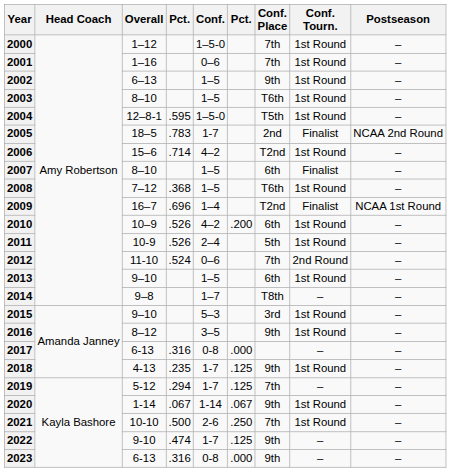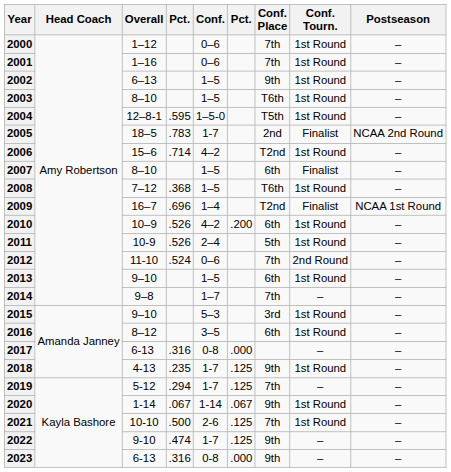 <table class="wikitable sortable mw-collapsible mw-collapsed" style="text-align: center;">
 <tr>
 <th>Year</th>
 <th>Head Coach</th>
 <th>Overall</th>
 <th>Pct.</th>
 <th>Conf.</th>
 <th>Pct.</th>
 <th>Conf. <br> Place</th>
 <th>Conf. <br> Tourn.</th>
 <th>Postseason</th>
 </tr>
 <tr>
 <th>2000</th>
 <td rowspan="15">Amy Robertson</td>
 <td>1–12</td>
 <td></td>
-<td>1–5-0</td>
+<td>0–6</td>
 <td></td>
 <td>7th</td>
 <td>1st Round</td>
 <td>–</td>
 </tr>
 <tr>
 <th>2001</th>
 <td>1–16</td>
 <td></td>
 <td>0–6</td>
 <td></td>
 <td>7th</td>
 <td>1st Round</td>
 <td>–</td>
 </tr>
 <tr>
 <th>2002</th>
 <td>6–13</td>
 <td></td>
 <td>1–5</td>
 <td></td>
 <td>9th</td>
 <td>1st Round</td>
 <td>–</td>
 </tr>
 <tr>
 <th>2003</th>
 <td>8–10</td>
 <td></td>
 <td>1–5</td>
 <td></td>
 <td>T6th</td>
 <td>1st Round</td>
 <td>–</td>
 </tr>
 <tr>
 <th>2004</th>
 <td>12–8-1</td>
 <td>.595</td>
 <td>1–5-0</td>
 <td></td>
 <td>T5th</td>
 <td>1st Round</td>
 <td>–</td>
 </tr>
 <tr>
 <th>2005</th>
 <td>18–5</td>
 <td>.783</td>
 <td>1-7</td>
 <td></td>
 <td>2nd</td>
 <td>Finalist</td>
 <td>NCAA 2nd Round</td>
 </tr>
 <tr>
 <th>2006</th>
 <td>15–6</td>
 <td>.714</td>
 <td>4–2</td>
 <td></td>
 <td>T2nd</td>
 <td>1st Round</td>
 <td>–</td>
 </tr>
 <tr>
 <th>2007</th>
 <td>8–10</td>
 <td></td>
 <td>1–5</td>
 <td></td>
 <td>6th</td>
 <td>Finalist</td>
 <td>–</td>
 </tr>
 <tr>
 <th>2008</th>
 <td>7–12</td>
 <td>.368</td>
 <td>1–5</td>
 <td></td>
 <td>T6th</td>
 <td>1st Round</td>
 <td>–</td>
 </tr>
 <tr>
 <th>2009</th>
 <td>16–7</td>
 <td>.696</td>
 <td>1–4</td>
 <td></td>
 <td>T2nd</td>
 <td>Finalist</td>
 <td>NCAA 1st Round</td>
 </tr>
 <tr>
 <th>2010</th>
 <td>10–9</td>
 <td>.526</td>
 <td>4–2</td>
 <td>.200</td>
 <td>6th</td>
 <td>1st Round</td>
 <td>–</td>
 </tr>
 <tr>
 <th>2011</th>
 <td>10-9</td>
 <td>.526</td>
 <td>2–4</td>
 <td></td>
 <td>5th</td>
 <td>1st Round</td>
 <td>–</td>
 </tr>
 <tr>
 <th>2012</th>
 <td>11-10</td>
 <td>.524</td>
 <td>0–6</td>
 <td></td>
 <td>7th</td>
 <td>2nd Round</td>
 <td>–</td>
 </tr>
 <tr>
 <th>2013</th>
 <td>9–10</td>
 <td></td>
 <td>1–5</td>
 <td></td>
 <td>6th</td>
 <td>1st Round</td>
 <td>–</td>
 </tr>
 <tr>
 <th>2014</th>
 <td>9–8</td>
 <td></td>
 <td>1–7</td>
 <td></td>
-<td>T8th</td>
+<td>7th</td>
 <td>–</td>
 <td>–</td>
 </tr>
 <tr>
 <th>2015</th>
 <td rowspan="4">Amanda Janney</td>
 <td>9–10</td>
 <td></td>
 <td>5–3</td>
 <td></td>
 <td>3rd</td>
 <td>1st Round</td>
 <td>–</td>
 </tr>
 <tr>
 <th>2016</th>
 <td>8–12</td>
 <td></td>
 <td>3–5</td>
 <td></td>
-<td>9th</td>
+<td>6th</td>
 <td>1st Round</td>
 <td>–</td>
 </tr>
 <tr>
 <th>2017</th>
 <td>6-13 </td>
 <td>.316</td>
 <td>0-8</td>
 <td>.000</td>
 <td> </td>
 <td>–</td>
 <td>–</td>
 </tr>
 <tr>
 <th>2018</th>
 <td>4-13</td>
 <td>.235</td>
 <td>1-7</td>
 <td>.125</td>
 <td>9th</td>
 <td>1st Round</td>
 <td>–</td>
 </tr>
 <tr>
 <th>2019</th>
 <td rowspan="5">Kayla Bashore</td>
 <td>5-12</td>
 <td>.294</td>
 <td>1-7</td>
 <td>.125</td>
 <td>7th</td>
 <td>–</td>
 <td>–</td>
 </tr>
 <tr>
 <th>2020</th>
 <td>1-14</td>
 <td>.067</td>
 <td>1-14</td>
 <td>.067</td>
 <td>9th</td>
 <td>1st Round</td>
 <td>–</td>
 </tr>
 <tr>
 <th>2021</th>
 <td>10-10</td>
 <td>.500</td>
 <td>2-6</td>
-<td>.250</td>
+<td>.125</td>
 <td>7th</td>
 <td>1st Round</td>
 <td>–</td>
 </tr>
 <tr>
 <th>2022</th>
 <td>9-10</td>
 <td>.474</td>
 <td>1-7</td>
 <td>.125</td>
 <td>9th</td>
 <td>–</td>
 <td>–</td>
 </tr>
 <tr>
 <th>2023</th>
 <td>6-13</td>
 <td>.316</td>
 <td>0-8</td>
 <td>.000</td>
 <td>9th</td>
 <td>–</td>
 <td>–</td>
 </tr>
 </table>
